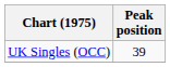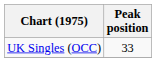 <table class="wikitable">
 <tr>
 <th>Chart (1975)</th>
 <th>Peak<br>position</th>
 </tr>
 <tr>
 <td><a href='#'>UK Singles</a> (<a href='#'>OCC</a>)</td>
-<td style="text-align:center;">39</td>
+<td style="text-align:center;">33</td>
 </tr>
 <tr>
 </tr>
 </table>
